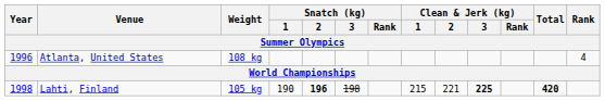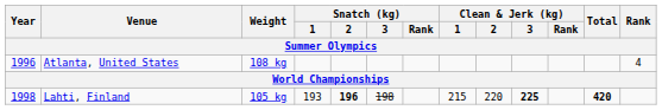 <table class = "wikitable" style="text-align:center;">
 <tr>
 <th rowspan=2 width=40>Year</th>
 <th rowspan=2 width=250>Venue</th>
 <th rowspan=2 width=60>Weight</th>
 <th colspan=4>Snatch (kg)</th>
 <th colspan=4>Clean & Jerk (kg)</th>
 <th rowspan=2 width=40>Total</th>
 <th rowspan=2 width=40>Rank</th>
 </tr>
 <tr>
 <th width=40>1</th>
 <th width=40>2</th>
 <th width=40>3</th>
 <th width=40>Rank</th>
 <th width=40>1</th>
 <th width=40>2</th>
 <th width=40>3</th>
 <th width=40>Rank</th>
 </tr>
 <tr>
 <th colspan=13><a href='#'>Summer Olympics</a></th>
 </tr>
 <tr>
 <td><a href='#'>1996</a></td>
 <td align=left> <a href='#'>Atlanta</a>, <a href='#'>United States</a></td>
 <td><a href='#'>108 kg</a></td>
 <td></td>
 <td></td>
 <td></td>
 <td></td>
 <td></td>
 <td></td>
 <td></td>
 <td></td>
 <td></td>
 <td>4</td>
 </tr>
 <tr>
 <th colspan=13><a href='#'>World Championships</a></th>
 </tr>
 <tr>
 <td><a href='#'>1998</a></td>
 <td align=left> <a href='#'>Lahti</a>, <a href='#'>Finland</a></td>
 <td><a href='#'>105 kg</a></td>
-<td>190</td>
+<td>193</td>
 <td><strong>196</strong></td>
 <td><s>198</s></td>
 <td></td>
 <td>215</td>
-<td>221</td>
+<td>220</td>
 <td><strong>225</strong></td>
 <td></td>
 <td><strong>420</strong></td>
 <td></td>
 </tr>
 </table>
